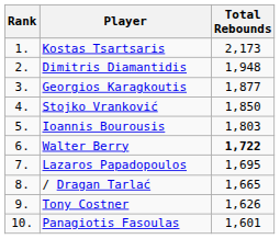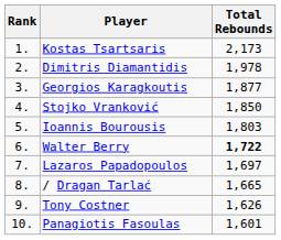 <table class="wikitable"  style="text-align:center;">
 <tr style="background:silver;">
 <th style="width:20px;">Rank</th>
 <th style="width:180px;">Player</th>
 <th style="width:50px;">Total Rebounds</th>
 </tr>
 <tr>
 <td>1.</td>
 <td style="text-align:left"> <a href='#'>Kostas Tsartsaris</a></td>
 <td>2,173</td>
 </tr>
 <tr>
 <td>2.</td>
 <td style="text-align:left"> <a href='#'>Dimitris Diamantidis</a></td>
-<td>1,948</td>
+<td>1,978</td>
 </tr>
 <tr>
 <td>3.</td>
 <td style="text-align:left"> <a href='#'>Georgios Karagkoutis</a></td>
 <td>1,877</td>
 </tr>
 <tr>
 <td>4.</td>
 <td style="text-align:left"> <a href='#'>Stojko Vranković</a></td>
 <td>1,850</td>
 </tr>
 <tr>
 <td>5.</td>
 <td style="text-align:left"> <a href='#'>Ioannis Bourousis</a></td>
 <td>1,803</td>
 </tr>
 <tr>
 <td>6.</td>
 <td style="text-align:left"> <a href='#'>Walter Berry</a></td>
 <td><strong>1,722</strong></td>
 </tr>
 <tr>
 <td>7.</td>
 <td style="text-align:left"> <a href='#'>Lazaros Papadopoulos</a></td>
-<td>1,695</td>
+<td>1,697</td>
 </tr>
 <tr>
 <td>8.</td>
 <td style="text-align:left">/ <a href='#'>Dragan Tarlać</a></td>
 <td>1,665</td>
 </tr>
 <tr>
 <td>9.</td>
 <td style="text-align:left"> <a href='#'>Tony Costner</a></td>
 <td>1,626</td>
 </tr>
 <tr>
 <td>10.</td>
 <td style="text-align:left"> <a href='#'>Panagiotis Fasoulas</a></td>
 <td>1,601</td>
 </tr>
 </table>
